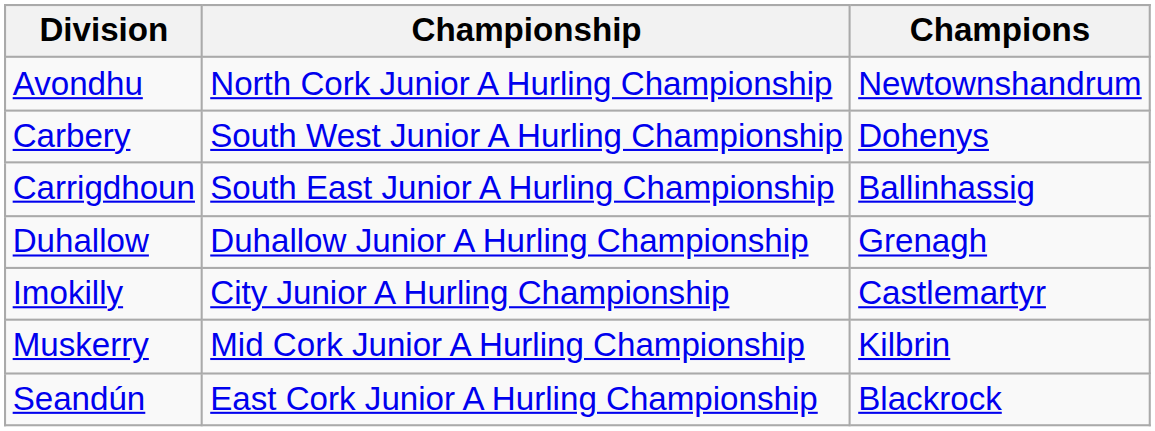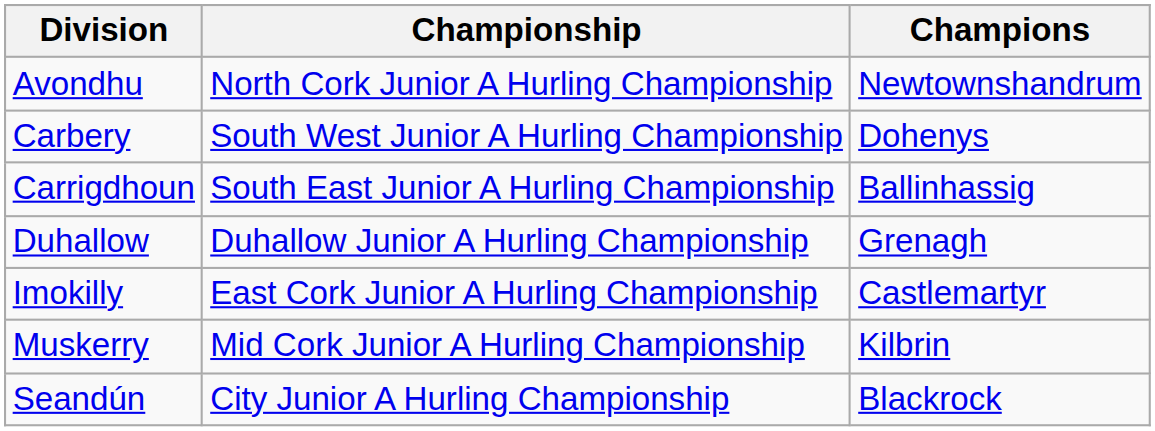 <table class="wikitable">
 <tr>
 <th>Division</th>
 <th>Championship</th>
 <th>Champions</th>
 </tr>
 <tr>
 <td><a href='#'>Avondhu</a></td>
 <td><a href='#'>North Cork Junior A Hurling Championship</a></td>
 <td><a href='#'>Newtownshandrum</a></td>
 </tr>
 <tr>
 <td><a href='#'>Carbery</a></td>
 <td><a href='#'>South West Junior A Hurling Championship</a></td>
 <td><a href='#'>Dohenys</a></td>
 </tr>
 <tr>
 <td><a href='#'>Carrigdhoun</a></td>
 <td><a href='#'>South East Junior A Hurling Championship</a></td>
 <td><a href='#'>Ballinhassig</a></td>
 </tr>
 <tr>
 <td><a href='#'>Duhallow</a></td>
 <td><a href='#'>Duhallow Junior A Hurling Championship</a></td>
 <td><a href='#'>Grenagh</a></td>
 </tr>
 <tr>
 <td><a href='#'>Imokilly</a></td>
-<td><a href='#'>City Junior A Hurling Championship</a></td>
+<td><a href='#'>East Cork Junior A Hurling Championship</a></td>
 <td><a href='#'>Castlemartyr</a></td>
 </tr>
 <tr>
 <td><a href='#'>Muskerry</a></td>
 <td><a href='#'>Mid Cork Junior A Hurling Championship</a></td>
 <td><a href='#'>Kilbrin</a></td>
 </tr>
 <tr>
 <td><a href='#'>Seandún</a></td>
-<td><a href='#'>East Cork Junior A Hurling Championship</a></td>
+<td><a href='#'>City Junior A Hurling Championship</a></td>
 <td><a href='#'>Blackrock</a></td>
 </tr>
 </table>
